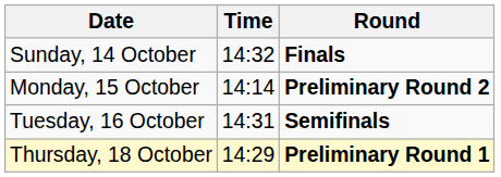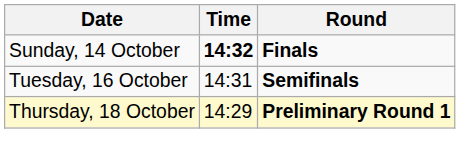 <table class="wikitable">
 <tr>
 <th>Date</th>
 <th>Time</th>
 <th>Round</th>
 </tr>
 <tr>
 <td>Sunday, 14 October</td>
-<td>14:32</td>
+<td><strong>14:32</strong></td>
 <td><strong>Finals</strong></td>
-</tr>
-<tr>
-<td>Monday, 15 October</td>
-<td>14:14</td>
-<td><strong>Preliminary Round 2</strong></td>
 </tr>
 <tr>
 <td>Tuesday, 16 October</td>
 <td>14:31</td>
 <td><strong>Semifinals</strong></td>
 </tr>
 <tr style=background:lemonchiffon>
 <td>Thursday, 18 October</td>
 <td>14:29</td>
 <td><strong>Preliminary Round 1</strong></td>
 </tr>
 </table>
